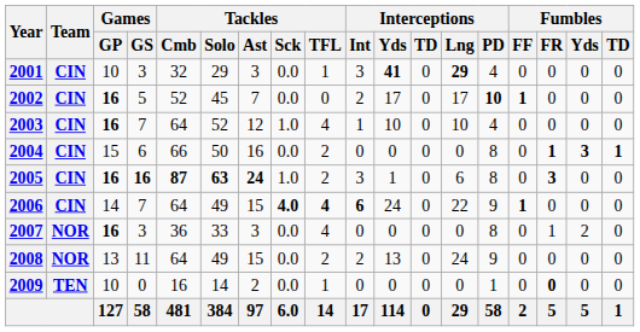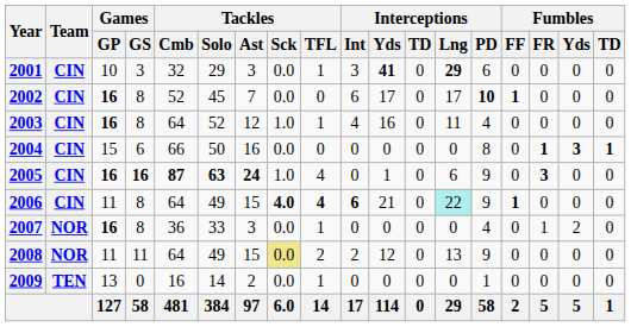 <table class="wikitable" style="text-align:center">
 <tr>
 <th rowspan="2">Year</th>
 <th rowspan="2">Team</th>
 <th colspan="2">Games</th>
 <th colspan="5">Tackles</th>
 <th colspan="5">Interceptions</th>
 <th colspan="4">Fumbles</th>
 </tr>
 <tr>
 <th>GP</th>
 <th>GS</th>
 <th>Cmb</th>
 <th>Solo</th>
 <th>Ast</th>
 <th>Sck</th>
 <th>TFL</th>
 <th>Int</th>
 <th>Yds</th>
 <th>TD</th>
 <th>Lng</th>
 <th>PD</th>
 <th>FF</th>
 <th>FR</th>
 <th>Yds</th>
 <th>TD</th>
 </tr>
 <tr>
 <th><a href='#'>2001</a></th>
 <th><a href='#'>CIN</a></th>
 <td>10</td>
 <td>3</td>
 <td>32</td>
 <td>29</td>
 <td>3</td>
 <td>0.0</td>
 <td>1</td>
 <td>3</td>
 <td><strong>41</strong></td>
 <td>0</td>
 <td><strong>29</strong></td>
-<td>4</td>
+<td>6</td>
 <td>0</td>
 <td>0</td>
 <td>0</td>
 <td>0</td>
 </tr>
 <tr>
 <th><a href='#'>2002</a></th>
 <th><a href='#'>CIN</a></th>
 <td><strong>16</strong></td>
-<td>5</td>
+<td>8</td>
 <td>52</td>
 <td>45</td>
 <td>7</td>
 <td>0.0</td>
 <td>0</td>
-<td>2</td>
+<td>6</td>
 <td>17</td>
 <td>0</td>
 <td>17</td>
 <td><strong>10</strong></td>
 <td><strong>1</strong></td>
 <td>0</td>
 <td>0</td>
 <td>0</td>
 </tr>
 <tr>
 <th><a href='#'>2003</a></th>
 <th><a href='#'>CIN</a></th>
 <td><strong>16</strong></td>
-<td>7</td>
+<td>8</td>
 <td>64</td>
 <td>52</td>
 <td>12</td>
 <td>1.0</td>
+<td>1</td>
 <td>4</td>
-<td>1</td>
-<td>10</td>
+<td>16</td>
 <td>0</td>
-<td>10</td>
+<td>11</td>
 <td>4</td>
 <td>0</td>
 <td>0</td>
 <td>0</td>
 <td>0</td>
 </tr>
 <tr>
 <th><a href='#'>2004</a></th>
 <th><a href='#'>CIN</a></th>
 <td>15</td>
 <td>6</td>
 <td>66</td>
 <td>50</td>
 <td>16</td>
 <td>0.0</td>
-<td>2</td>
+<td>0</td>
 <td>0</td>
 <td>0</td>
 <td>0</td>
 <td>0</td>
 <td>8</td>
 <td>0</td>
 <td><strong>1</strong></td>
 <td><strong>3</strong></td>
 <td><strong>1</strong></td>
 </tr>
 <tr>
 <th><a href='#'>2005</a></th>
 <th><a href='#'>CIN</a></th>
 <td><strong>16</strong></td>
 <td><strong>16</strong></td>
 <td><strong>87</strong></td>
 <td><strong>63</strong></td>
 <td><strong>24</strong></td>
 <td>1.0</td>
-<td>2</td>
-<td>3</td>
+<td>4</td>
+<td>0</td>
 <td>1</td>
 <td>0</td>
 <td>6</td>
-<td>8</td>
+<td>9</td>
 <td>0</td>
 <td><strong>3</strong></td>
 <td>0</td>
 <td>0</td>
 </tr>
 <tr>
 <th><a href='#'>2006</a></th>
 <th><a href='#'>CIN</a></th>
-<td>14</td>
-<td>7</td>
+<td>11</td>
+<td>8</td>
 <td>64</td>
 <td>49</td>
 <td>15</td>
 <td><strong>4.0</strong></td>
 <td><strong>4</strong></td>
 <td><strong>6</strong></td>
-<td>24</td>
+<td>21</td>
 <td>0</td>
-<td>22</td>
+<td style="background: paleturquoise;">22</td>
 <td>9</td>
 <td><strong>1</strong></td>
 <td>0</td>
 <td>0</td>
 <td>0</td>
 </tr>
 <tr>
 <th><a href='#'>2007</a></th>
 <th><a href='#'>NOR</a></th>
 <td><strong>16</strong></td>
-<td>3</td>
+<td>8</td>
 <td>36</td>
 <td>33</td>
 <td>3</td>
 <td>0.0</td>
-<td>4</td>
+<td>1</td>
 <td>0</td>
 <td>0</td>
 <td>0</td>
 <td>0</td>
-<td>8</td>
+<td>4</td>
 <td>0</td>
 <td>1</td>
 <td>2</td>
 <td>0</td>
 </tr>
 <tr>
 <th><a href='#'>2008</a></th>
 <th><a href='#'>NOR</a></th>
-<td>13</td>
+<td>11</td>
 <td>11</td>
 <td>64</td>
 <td>49</td>
 <td>15</td>
-<td>0.0</td>
+<td style="background: khaki;">0.0</td>
 <td>2</td>
 <td>2</td>
+<td>12</td>
+<td>0</td>
 <td>13</td>
-<td>0</td>
-<td>24</td>
 <td>9</td>
 <td>0</td>
 <td>0</td>
 <td>0</td>
 <td>0</td>
 </tr>
 <tr>
 <th><a href='#'>2009</a></th>
 <th><a href='#'>TEN</a></th>
-<td>10</td>
+<td>13</td>
 <td>0</td>
 <td>16</td>
 <td>14</td>
 <td>2</td>
 <td>0.0</td>
 <td>1</td>
 <td>0</td>
 <td>0</td>
 <td>0</td>
 <td>0</td>
 <td>1</td>
 <td>0</td>
-<td><strong>0</strong></td>
+<td>0</td>
 <td>0</td>
 <td>0</td>
 </tr>
 <tr>
 <th colspan="2"></th>
 <th>127</th>
 <th>58</th>
 <th>481</th>
 <th>384</th>
 <th>97</th>
 <th>6.0</th>
 <th>14</th>
 <th>17</th>
 <th>114</th>
 <th>0</th>
 <th>29</th>
 <th>58</th>
 <th>2</th>
 <th>5</th>
 <th>5</th>
 <th>1</th>
 </tr>
 </table>
